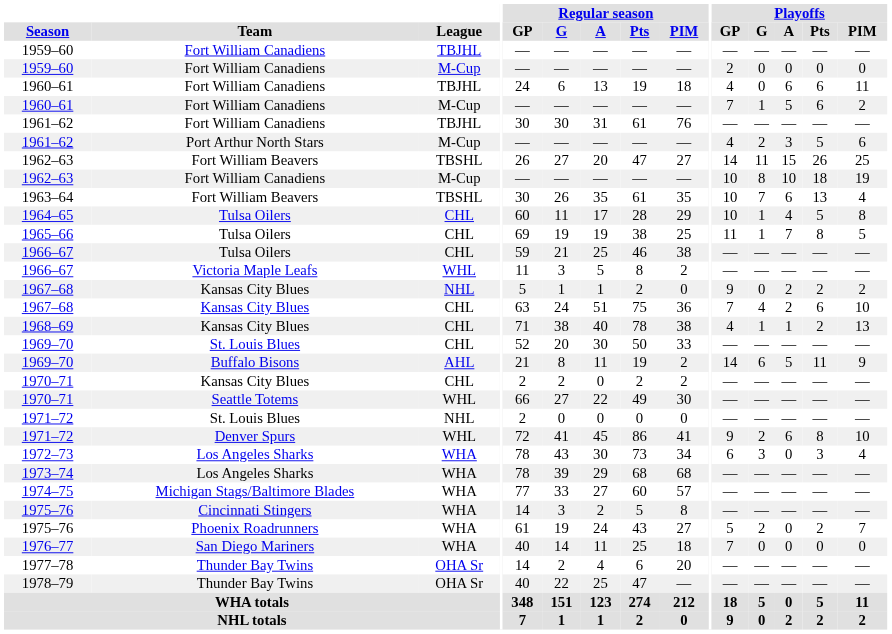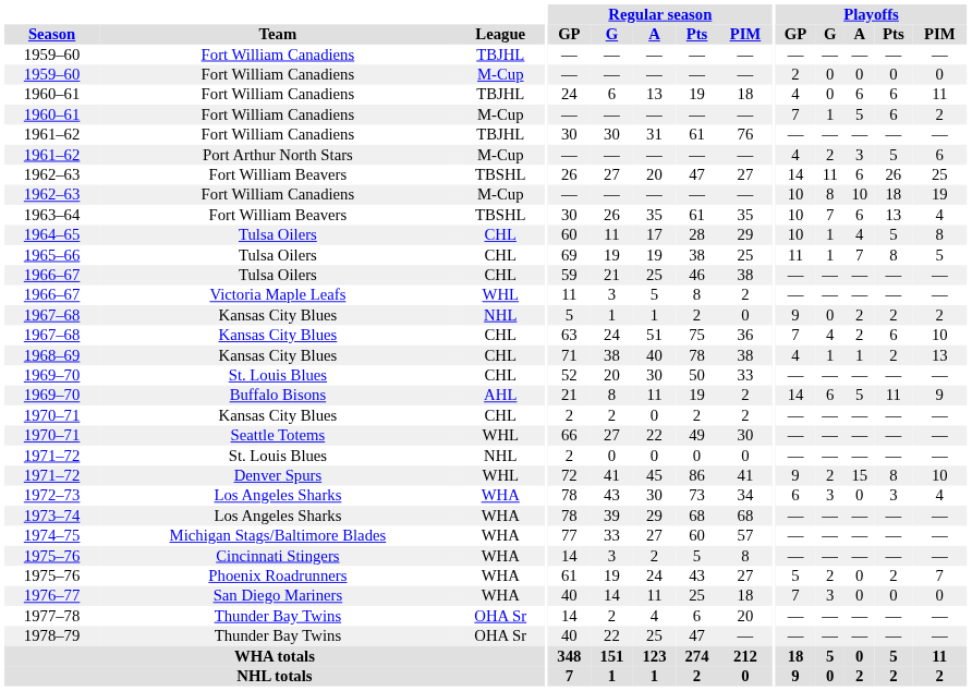 <table border="0" cellpadding="1" cellspacing="0" style="text-align:center; width:60em">
 <tr bgcolor="#e0e0e0">
 <th colspan="3" bgcolor="#ffffff"></th>
 <th rowspan="100" bgcolor="#ffffff"></th>
 <th colspan="5"><a href='#'>Regular season</a></th>
 <th rowspan="100" bgcolor="#ffffff"></th>
 <th colspan="5"><a href='#'>Playoffs</a></th>
 </tr>
 <tr bgcolor="#e0e0e0">
 <th><a href='#'>Season</a></th>
 <th>Team</th>
 <th>League</th>
 <th>GP</th>
 <th><a href='#'>G</a></th>
 <th><a href='#'>A</a></th>
 <th><a href='#'>Pts</a></th>
 <th><a href='#'>PIM</a></th>
 <th>GP</th>
 <th>G</th>
 <th>A</th>
 <th>Pts</th>
 <th>PIM</th>
 </tr>
 <tr>
 <td>1959–60</td>
 <td><a href='#'>Fort William Canadiens</a></td>
 <td><a href='#'>TBJHL</a></td>
 <td>—</td>
 <td>—</td>
 <td>—</td>
 <td>—</td>
 <td>—</td>
 <td>—</td>
 <td>—</td>
 <td>—</td>
 <td>—</td>
 <td>—</td>
 </tr>
 <tr bgcolor="#f0f0f0">
 <td><a href='#'>1959–60</a></td>
 <td>Fort William Canadiens</td>
 <td><a href='#'>M-Cup</a></td>
 <td>—</td>
 <td>—</td>
 <td>—</td>
 <td>—</td>
 <td>—</td>
 <td>2</td>
 <td>0</td>
 <td>0</td>
 <td>0</td>
 <td>0</td>
 </tr>
 <tr>
 <td>1960–61</td>
 <td>Fort William Canadiens</td>
 <td>TBJHL</td>
 <td>24</td>
 <td>6</td>
 <td>13</td>
 <td>19</td>
 <td>18</td>
 <td>4</td>
 <td>0</td>
 <td>6</td>
 <td>6</td>
 <td>11</td>
 </tr>
 <tr bgcolor="#f0f0f0">
 <td><a href='#'>1960–61</a></td>
 <td>Fort William Canadiens</td>
 <td>M-Cup</td>
 <td>—</td>
 <td>—</td>
 <td>—</td>
 <td>—</td>
 <td>—</td>
 <td>7</td>
 <td>1</td>
 <td>5</td>
 <td>6</td>
 <td>2</td>
 </tr>
 <tr>
 <td>1961–62</td>
 <td>Fort William Canadiens</td>
 <td>TBJHL</td>
 <td>30</td>
 <td>30</td>
 <td>31</td>
 <td>61</td>
 <td>76</td>
 <td>—</td>
 <td>—</td>
 <td>—</td>
 <td>—</td>
 <td>—</td>
 </tr>
 <tr bgcolor="#f0f0f0">
 <td><a href='#'>1961–62</a></td>
 <td>Port Arthur North Stars</td>
 <td>M-Cup</td>
 <td>—</td>
 <td>—</td>
 <td>—</td>
 <td>—</td>
 <td>—</td>
 <td>4</td>
 <td>2</td>
 <td>3</td>
 <td>5</td>
 <td>6</td>
 </tr>
 <tr>
 <td>1962–63</td>
 <td>Fort William Beavers</td>
 <td>TBSHL</td>
 <td>26</td>
 <td>27</td>
 <td>20</td>
 <td>47</td>
 <td>27</td>
 <td>14</td>
 <td>11</td>
-<td>15</td>
+<td>6</td>
 <td>26</td>
 <td>25</td>
 </tr>
 <tr bgcolor="#f0f0f0">
 <td><a href='#'>1962–63</a></td>
 <td>Fort William Canadiens</td>
 <td>M-Cup</td>
 <td>—</td>
 <td>—</td>
 <td>—</td>
 <td>—</td>
 <td>—</td>
 <td>10</td>
 <td>8</td>
 <td>10</td>
 <td>18</td>
 <td>19</td>
 </tr>
 <tr>
 <td>1963–64</td>
 <td>Fort William Beavers</td>
 <td>TBSHL</td>
 <td>30</td>
 <td>26</td>
 <td>35</td>
 <td>61</td>
 <td>35</td>
 <td>10</td>
 <td>7</td>
 <td>6</td>
 <td>13</td>
 <td>4</td>
 </tr>
 <tr bgcolor="#f0f0f0">
 <td><a href='#'>1964–65</a></td>
 <td><a href='#'>Tulsa Oilers</a></td>
 <td><a href='#'>CHL</a></td>
 <td>60</td>
 <td>11</td>
 <td>17</td>
 <td>28</td>
 <td>29</td>
 <td>10</td>
 <td>1</td>
 <td>4</td>
 <td>5</td>
 <td>8</td>
 </tr>
 <tr>
 <td><a href='#'>1965–66</a></td>
 <td>Tulsa Oilers</td>
 <td>CHL</td>
 <td>69</td>
 <td>19</td>
 <td>19</td>
 <td>38</td>
 <td>25</td>
 <td>11</td>
 <td>1</td>
 <td>7</td>
 <td>8</td>
 <td>5</td>
 </tr>
 <tr bgcolor="#f0f0f0">
 <td><a href='#'>1966–67</a></td>
 <td>Tulsa Oilers</td>
 <td>CHL</td>
 <td>59</td>
 <td>21</td>
 <td>25</td>
 <td>46</td>
 <td>38</td>
 <td>—</td>
 <td>—</td>
 <td>—</td>
 <td>—</td>
 <td>—</td>
 </tr>
 <tr>
 <td><a href='#'>1966–67</a></td>
 <td><a href='#'>Victoria Maple Leafs</a></td>
 <td><a href='#'>WHL</a></td>
 <td>11</td>
 <td>3</td>
 <td>5</td>
 <td>8</td>
 <td>2</td>
 <td>—</td>
 <td>—</td>
 <td>—</td>
 <td>—</td>
 <td>—</td>
 </tr>
 <tr bgcolor="#f0f0f0">
 <td><a href='#'>1967–68</a></td>
 <td>Kansas City Blues</td>
 <td><a href='#'>NHL</a></td>
 <td>5</td>
 <td>1</td>
 <td>1</td>
 <td>2</td>
 <td>0</td>
 <td>9</td>
 <td>0</td>
 <td>2</td>
 <td>2</td>
 <td>2</td>
 </tr>
 <tr>
 <td><a href='#'>1967–68</a></td>
 <td><a href='#'>Kansas City Blues</a></td>
 <td>CHL</td>
 <td>63</td>
 <td>24</td>
 <td>51</td>
 <td>75</td>
 <td>36</td>
 <td>7</td>
 <td>4</td>
 <td>2</td>
 <td>6</td>
 <td>10</td>
 </tr>
 <tr bgcolor="#f0f0f0">
 <td><a href='#'>1968–69</a></td>
 <td>Kansas City Blues</td>
 <td>CHL</td>
 <td>71</td>
 <td>38</td>
 <td>40</td>
 <td>78</td>
 <td>38</td>
 <td>4</td>
 <td>1</td>
 <td>1</td>
 <td>2</td>
 <td>13</td>
 </tr>
 <tr>
 <td><a href='#'>1969–70</a></td>
 <td><a href='#'>St. Louis Blues</a></td>
 <td>CHL</td>
 <td>52</td>
 <td>20</td>
 <td>30</td>
 <td>50</td>
 <td>33</td>
 <td>—</td>
 <td>—</td>
 <td>—</td>
 <td>—</td>
 <td>—</td>
 </tr>
 <tr bgcolor="#f0f0f0">
 <td><a href='#'>1969–70</a></td>
 <td><a href='#'>Buffalo Bisons</a></td>
 <td><a href='#'>AHL</a></td>
 <td>21</td>
 <td>8</td>
 <td>11</td>
 <td>19</td>
 <td>2</td>
 <td>14</td>
 <td>6</td>
 <td>5</td>
 <td>11</td>
 <td>9</td>
 </tr>
 <tr>
 <td><a href='#'>1970–71</a></td>
 <td>Kansas City Blues</td>
 <td>CHL</td>
 <td>2</td>
 <td>2</td>
 <td>0</td>
 <td>2</td>
 <td>2</td>
 <td>—</td>
 <td>—</td>
 <td>—</td>
 <td>—</td>
 <td>—</td>
 </tr>
 <tr bgcolor="#f0f0f0">
 <td><a href='#'>1970–71</a></td>
 <td><a href='#'>Seattle Totems</a></td>
 <td>WHL</td>
 <td>66</td>
 <td>27</td>
 <td>22</td>
 <td>49</td>
 <td>30</td>
 <td>—</td>
 <td>—</td>
 <td>—</td>
 <td>—</td>
 <td>—</td>
 </tr>
 <tr>
 <td><a href='#'>1971–72</a></td>
 <td>St. Louis Blues</td>
 <td>NHL</td>
 <td>2</td>
 <td>0</td>
 <td>0</td>
 <td>0</td>
 <td>0</td>
 <td>—</td>
 <td>—</td>
 <td>—</td>
 <td>—</td>
 <td>—</td>
 </tr>
 <tr bgcolor="#f0f0f0">
 <td><a href='#'>1971–72</a></td>
 <td><a href='#'>Denver Spurs</a></td>
 <td>WHL</td>
 <td>72</td>
 <td>41</td>
 <td>45</td>
 <td>86</td>
 <td>41</td>
 <td>9</td>
 <td>2</td>
-<td>6</td>
+<td>15</td>
 <td>8</td>
 <td>10</td>
 </tr>
 <tr>
 <td><a href='#'>1972–73</a></td>
 <td><a href='#'>Los Angeles Sharks</a></td>
 <td><a href='#'>WHA</a></td>
 <td>78</td>
 <td>43</td>
 <td>30</td>
 <td>73</td>
 <td>34</td>
 <td>6</td>
 <td>3</td>
 <td>0</td>
 <td>3</td>
 <td>4</td>
 </tr>
 <tr bgcolor="#f0f0f0">
 <td><a href='#'>1973–74</a></td>
 <td>Los Angeles Sharks</td>
 <td>WHA</td>
 <td>78</td>
 <td>39</td>
 <td>29</td>
 <td>68</td>
 <td>68</td>
 <td>—</td>
 <td>—</td>
 <td>—</td>
 <td>—</td>
 <td>—</td>
 </tr>
 <tr>
 <td><a href='#'>1974–75</a></td>
 <td><a href='#'>Michigan Stags/Baltimore Blades</a></td>
 <td>WHA</td>
 <td>77</td>
 <td>33</td>
 <td>27</td>
 <td>60</td>
 <td>57</td>
 <td>—</td>
 <td>—</td>
 <td>—</td>
 <td>—</td>
 <td>—</td>
 </tr>
 <tr bgcolor="#f0f0f0">
 <td><a href='#'>1975–76</a></td>
 <td><a href='#'>Cincinnati Stingers</a></td>
 <td>WHA</td>
 <td>14</td>
 <td>3</td>
 <td>2</td>
 <td>5</td>
 <td>8</td>
 <td>—</td>
 <td>—</td>
 <td>—</td>
 <td>—</td>
 <td>—</td>
 </tr>
 <tr>
 <td>1975–76</td>
 <td><a href='#'>Phoenix Roadrunners</a></td>
 <td>WHA</td>
 <td>61</td>
 <td>19</td>
 <td>24</td>
 <td>43</td>
 <td>27</td>
 <td>5</td>
 <td>2</td>
 <td>0</td>
 <td>2</td>
 <td>7</td>
 </tr>
 <tr bgcolor="#f0f0f0">
 <td><a href='#'>1976–77</a></td>
 <td><a href='#'>San Diego Mariners</a></td>
 <td>WHA</td>
 <td>40</td>
 <td>14</td>
 <td>11</td>
 <td>25</td>
 <td>18</td>
 <td>7</td>
-<td>0</td>
+<td>3</td>
 <td>0</td>
 <td>0</td>
 <td>0</td>
 </tr>
 <tr>
 <td>1977–78</td>
 <td><a href='#'>Thunder Bay Twins</a></td>
 <td><a href='#'>OHA Sr</a></td>
 <td>14</td>
 <td>2</td>
 <td>4</td>
 <td>6</td>
 <td>20</td>
 <td>—</td>
 <td>—</td>
 <td>—</td>
 <td>—</td>
 <td>—</td>
 </tr>
 <tr bgcolor="#f0f0f0">
 <td>1978–79</td>
 <td>Thunder Bay Twins</td>
 <td>OHA Sr</td>
 <td>40</td>
 <td>22</td>
 <td>25</td>
 <td>47</td>
 <td>—</td>
 <td>—</td>
 <td>—</td>
 <td>—</td>
 <td>—</td>
 <td>—</td>
 </tr>
 <tr bgcolor="#e0e0e0">
 <th colspan="3">WHA totals</th>
 <th>348</th>
 <th>151</th>
 <th>123</th>
 <th>274</th>
 <th>212</th>
 <th>18</th>
 <th>5</th>
 <th>0</th>
 <th>5</th>
 <th>11</th>
 </tr>
 <tr bgcolor="#e0e0e0">
 <th colspan="3">NHL totals</th>
 <th>7</th>
 <th>1</th>
 <th>1</th>
 <th>2</th>
 <th>0</th>
 <th>9</th>
 <th>0</th>
 <th>2</th>
 <th>2</th>
 <th>2</th>
 </tr>
 </table>
